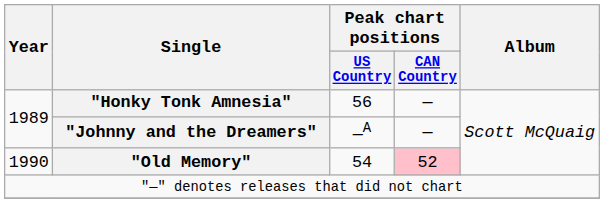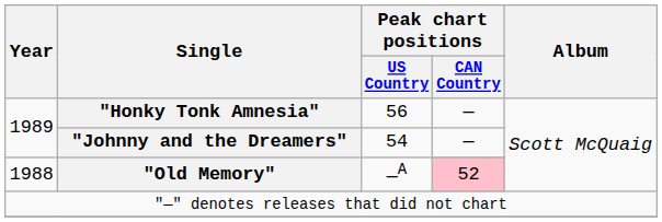 <table class="wikitable plainrowheaders" style="text-align:center;">
 <tr>
 <th rowspan="2">Year</th>
 <th rowspan="2" style="width:16em;">Single</th>
 <th colspan="2">Peak chart<br>positions</th>
 <th rowspan="2">Album</th>
 </tr>
 <tr style="font-size:smaller;">
 <th width="45"><a href='#'>US Country</a></th>
 <th width="45"><a href='#'>CAN Country</a></th>
 </tr>
 <tr>
 <td rowspan="2">1989</td>
 <th scope="row">"Honky Tonk Amnesia"</th>
 <td>56</td>
 <td>—</td>
 <td align="left" rowspan="3"><em>Scott McQuaig</em></td>
 </tr>
 <tr>
 <th scope="row">"Johnny and the Dreamers"</th>
-<td>—<sup>A</sup></td>
+<td>54</td>
 <td>—</td>
 </tr>
 <tr>
-<td>1990</td>
+<td>1988</td>
 <th scope="row">"Old Memory"</th>
-<td>54</td>
+<td>—<sup>A</sup></td>
 <td style="background: pink;">52</td>
 </tr>
 <tr>
 <td colspan="5" style="font-size:8pt">"—" denotes releases that did not chart</td>
 </tr>
 <tr>
 </tr>
 </table>
